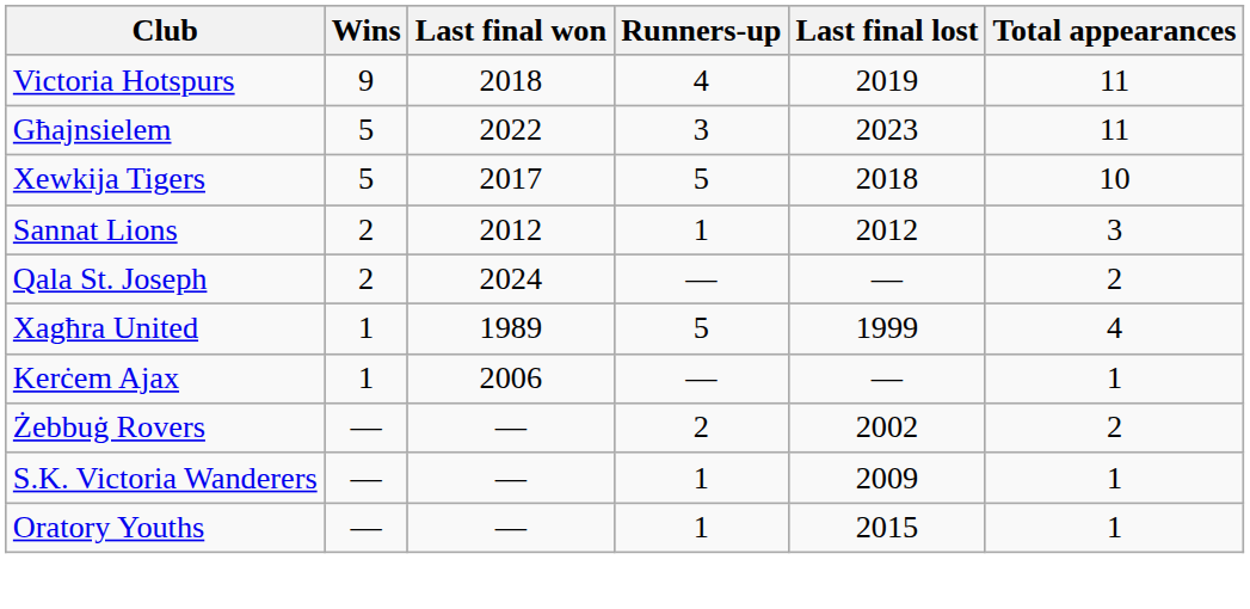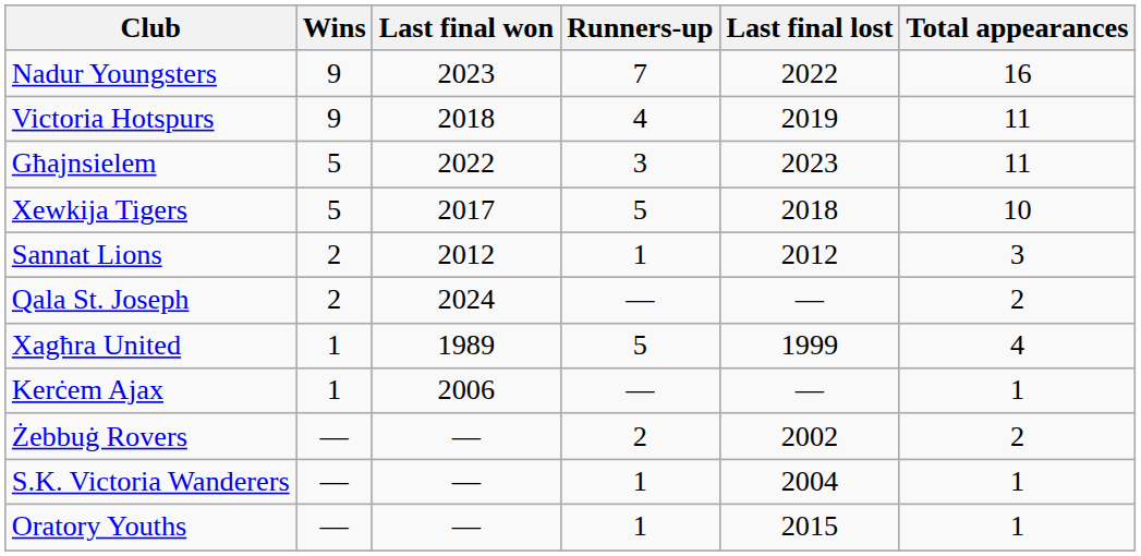 <table class="wikitable sortable plainrowheaders" style="text-align:center">
 <tr>
 <th scope="col">Club</th>
 <th scope="col">Wins</th>
 <th scope="col">Last final won</th>
 <th scope="col">Runners-up</th>
 <th scope="col">Last final lost</th>
 <th scope="col">Total appearances</th>
+</tr>
+<tr>
+<td align="left"><a href='#'>Nadur Youngsters</a></td>
+<td>9</td>
+<td>2023</td>
+<td>7</td>
+<td>2022</td>
+<td>16</td>
 </tr>
 <tr>
 <td align="left"><a href='#'>Victoria Hotspurs</a></td>
 <td>9</td>
 <td>2018</td>
 <td>4</td>
 <td>2019</td>
 <td>11</td>
 </tr>
 <tr>
 <td align="left"><a href='#'>Għajnsielem</a></td>
 <td>5</td>
 <td>2022</td>
 <td>3</td>
 <td>2023</td>
 <td>11</td>
 </tr>
 <tr>
 <td align="left"><a href='#'>Xewkija Tigers</a></td>
 <td>5</td>
 <td>2017</td>
 <td>5</td>
 <td>2018</td>
 <td>10</td>
 </tr>
 <tr>
 <td align="left"><a href='#'>Sannat Lions</a></td>
 <td>2</td>
 <td>2012</td>
 <td>1</td>
 <td>2012</td>
 <td>3</td>
 </tr>
 <tr>
 <td align="left"><a href='#'>Qala St. Joseph</a></td>
 <td>2</td>
 <td>2024</td>
 <td>—</td>
 <td>—</td>
 <td>2</td>
 </tr>
 <tr>
 <td align="left"><a href='#'>Xagħra United</a></td>
 <td>1</td>
 <td>1989</td>
 <td>5</td>
 <td>1999</td>
 <td>4</td>
 </tr>
 <tr>
 <td align="left"><a href='#'>Kerċem Ajax</a></td>
 <td>1</td>
 <td>2006</td>
 <td>—</td>
 <td>—</td>
 <td>1</td>
 </tr>
 <tr>
 <td align="left"><a href='#'>Żebbuġ Rovers</a></td>
 <td>—</td>
 <td>—</td>
 <td>2</td>
 <td>2002</td>
 <td>2</td>
 </tr>
 <tr>
 <td align="left"><a href='#'>S.K. Victoria Wanderers</a></td>
 <td>—</td>
 <td>—</td>
 <td>1</td>
-<td>2009</td>
+<td>2004</td>
 <td>1</td>
 </tr>
 <tr>
 <td align="left"><a href='#'>Oratory Youths</a></td>
 <td>—</td>
 <td>—</td>
 <td>1</td>
 <td>2015</td>
 <td>1</td>
 </tr>
 </table>
